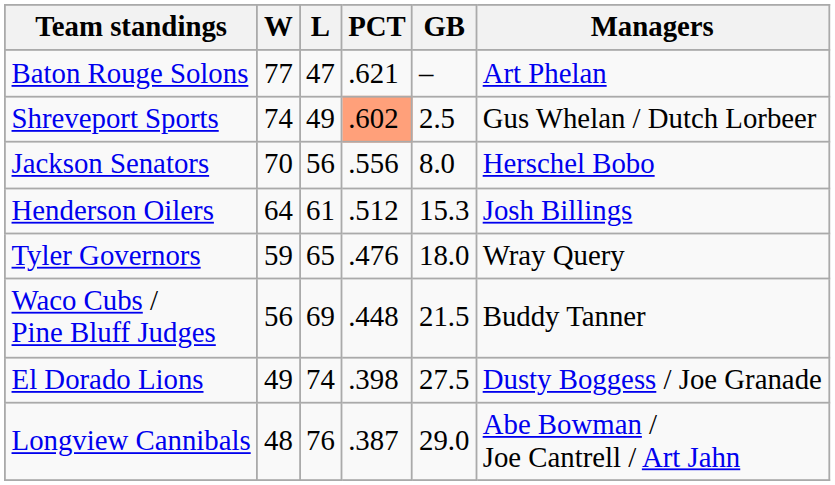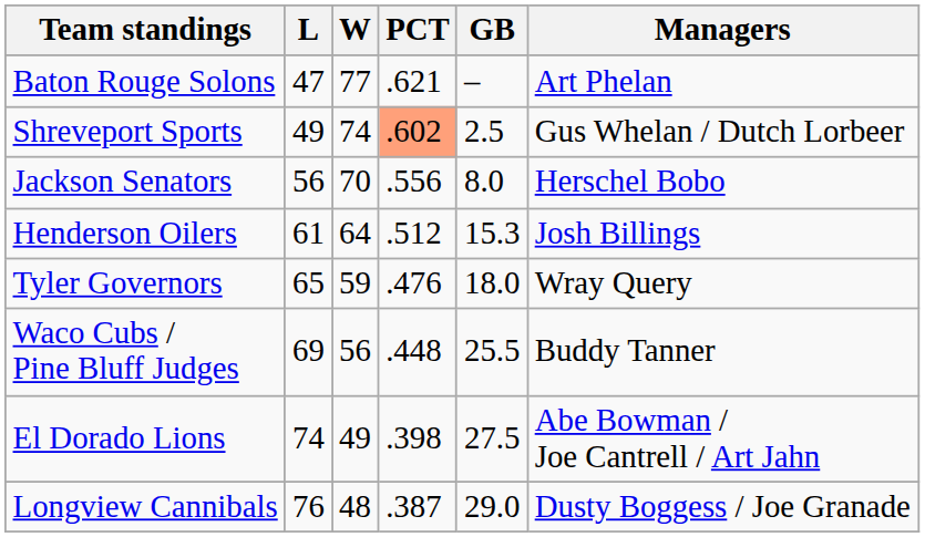 <table class="wikitable">
 <tr>
 <th>Team standings</th>
+<th>L</th>
 <th>W</th>
-<th>L</th>
 <th>PCT</th>
 <th>GB</th>
 <th>Managers</th>
 </tr>
 <tr>
 <td><a href='#'>Baton Rouge Solons</a></td>
+<td>47</td>
 <td>77</td>
-<td>47</td>
 <td>.621</td>
 <td>–</td>
 <td><a href='#'>Art Phelan</a></td>
 </tr>
 <tr>
 <td><a href='#'>Shreveport Sports</a></td>
+<td>49</td>
 <td>74</td>
-<td>49</td>
 <td style="background: lightsalmon;">.602</td>
 <td>2.5</td>
 <td>Gus Whelan / Dutch Lorbeer</td>
 </tr>
 <tr>
 <td><a href='#'>Jackson Senators</a></td>
+<td>56</td>
 <td>70</td>
-<td>56</td>
 <td>.556</td>
 <td>8.0</td>
 <td><a href='#'>Herschel Bobo</a></td>
 </tr>
 <tr>
 <td><a href='#'>Henderson Oilers</a></td>
+<td>61</td>
 <td>64</td>
-<td>61</td>
 <td>.512</td>
 <td>15.3</td>
 <td><a href='#'>Josh Billings</a></td>
 </tr>
 <tr>
 <td><a href='#'>Tyler Governors</a></td>
+<td>65</td>
 <td>59</td>
-<td>65</td>
 <td>.476</td>
 <td>18.0</td>
 <td>Wray Query</td>
 </tr>
 <tr>
 <td><a href='#'>Waco Cubs</a> /<br><a href='#'>Pine Bluff Judges</a></td>
+<td>69</td>
 <td>56</td>
-<td>69</td>
 <td>.448</td>
-<td>21.5</td>
+<td>25.5</td>
 <td>Buddy Tanner</td>
 </tr>
 <tr>
 <td><a href='#'>El Dorado Lions</a></td>
+<td>74</td>
 <td>49</td>
-<td>74</td>
 <td>.398</td>
 <td>27.5</td>
-<td><a href='#'>Dusty Boggess</a> / Joe Granade</td>
+<td><a href='#'>Abe Bowman</a> /<br> Joe Cantrell / <a href='#'>Art Jahn</a></td>
 </tr>
 <tr>
 <td><a href='#'>Longview Cannibals</a></td>
+<td>76</td>
 <td>48</td>
-<td>76</td>
 <td>.387</td>
 <td>29.0</td>
-<td><a href='#'>Abe Bowman</a> /<br> Joe Cantrell / <a href='#'>Art Jahn</a></td>
+<td><a href='#'>Dusty Boggess</a> / Joe Granade</td>
 </tr>
 </table>
